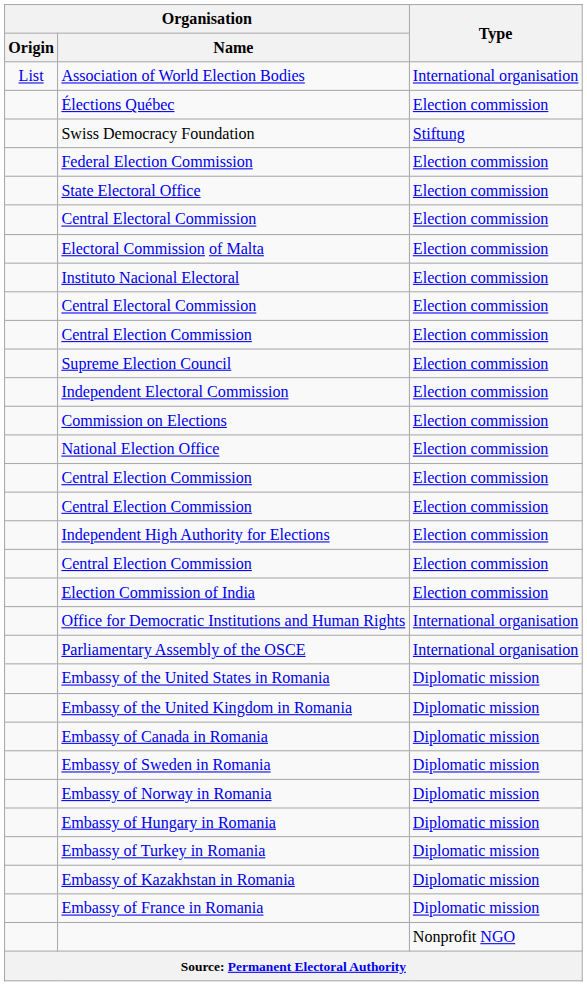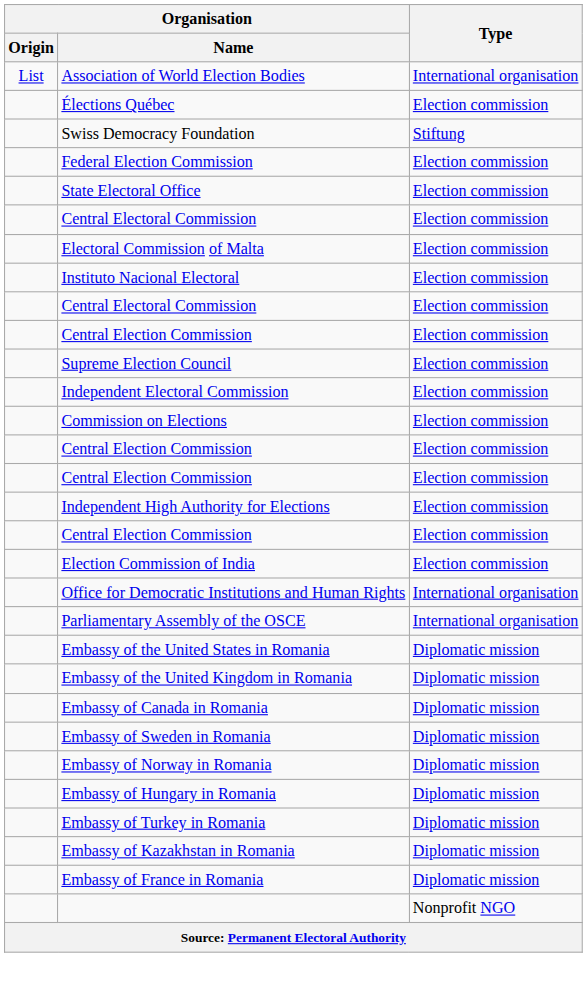 <table class="wikitable nowrap sortable collapsible collapsed mw-datatable" style="font-size:95%; line-height:20px">
 <tr>
 <th colspan="2">Organisation</th>
 <th rowspan="2">Type</th>
 </tr>
 <tr>
 <th>Origin</th>
 <th>Name</th>
 </tr>
 <tr>
 <td style="text-align:center;"><a href='#'>List</a></td>
 <td><a href='#'>Association of World Election Bodies</a></td>
 <td><a href='#'>International organisation</a></td>
 </tr>
 <tr>
 <td></td>
 <td><a href='#'>Élections Québec</a></td>
 <td><a href='#'>Election commission</a></td>
 </tr>
 <tr>
 <td></td>
 <td>Swiss Democracy Foundation</td>
 <td><a href='#'>Stiftung</a></td>
 </tr>
 <tr>
 <td></td>
 <td><a href='#'>Federal Election Commission</a></td>
 <td><a href='#'>Election commission</a></td>
 </tr>
 <tr>
 <td></td>
 <td><a href='#'>State Electoral Office</a></td>
 <td><a href='#'>Election commission</a></td>
 </tr>
 <tr>
 <td></td>
 <td><a href='#'>Central Electoral Commission</a></td>
 <td><a href='#'>Election commission</a></td>
 </tr>
 <tr>
 <td></td>
 <td><a href='#'>Electoral Commission</a> <a href='#'>of Malta</a></td>
 <td><a href='#'>Election commission</a></td>
 </tr>
 <tr>
 <td></td>
 <td><a href='#'>Instituto Nacional Electoral</a></td>
 <td><a href='#'>Election commission</a></td>
 </tr>
 <tr>
 <td></td>
 <td><a href='#'>Central Electoral Commission</a></td>
 <td><a href='#'>Election commission</a></td>
 </tr>
 <tr>
 <td></td>
 <td><a href='#'>Central Election Commission</a></td>
 <td><a href='#'>Election commission</a></td>
 </tr>
 <tr>
 <td></td>
 <td><a href='#'>Supreme Election Council</a></td>
 <td><a href='#'>Election commission</a></td>
 </tr>
 <tr>
 <td></td>
 <td><a href='#'>Independent Electoral Commission</a></td>
 <td><a href='#'>Election commission</a></td>
 </tr>
 <tr>
 <td></td>
 <td><a href='#'>Commission on Elections</a></td>
-<td><a href='#'>Election commission</a></td>
-</tr>
-<tr>
-<td></td>
-<td><a href='#'>National Election Office</a></td>
 <td><a href='#'>Election commission</a></td>
 </tr>
 <tr>
 <td></td>
 <td><a href='#'>Central Election Commission</a></td>
 <td><a href='#'>Election commission</a></td>
 </tr>
 <tr>
 <td></td>
 <td><a href='#'>Central Election Commission</a></td>
 <td><a href='#'>Election commission</a></td>
 </tr>
 <tr>
 <td></td>
 <td><a href='#'>Independent High Authority for Elections</a></td>
 <td><a href='#'>Election commission</a></td>
 </tr>
 <tr>
 <td></td>
 <td><a href='#'>Central Election Commission</a></td>
 <td><a href='#'>Election commission</a></td>
 </tr>
 <tr>
 <td></td>
 <td><a href='#'>Election Commission of India</a></td>
 <td><a href='#'>Election commission</a></td>
 </tr>
 <tr>
 <td></td>
 <td><a href='#'>Office for Democratic Institutions and Human Rights</a></td>
 <td><a href='#'>International organisation</a></td>
 </tr>
 <tr>
 <td></td>
 <td><a href='#'>Parliamentary Assembly of the OSCE</a></td>
 <td><a href='#'>International organisation</a></td>
 </tr>
 <tr>
 <td></td>
 <td><a href='#'>Embassy of the United States in Romania</a></td>
 <td><a href='#'>Diplomatic mission</a></td>
 </tr>
 <tr>
 <td></td>
 <td><a href='#'>Embassy of the United Kingdom in Romania</a></td>
 <td><a href='#'>Diplomatic mission</a></td>
 </tr>
 <tr>
 <td></td>
 <td><a href='#'>Embassy of Canada in Romania</a></td>
 <td><a href='#'>Diplomatic mission</a></td>
 </tr>
 <tr>
 <td></td>
 <td><a href='#'>Embassy of Sweden in Romania</a></td>
 <td><a href='#'>Diplomatic mission</a></td>
 </tr>
 <tr>
 <td></td>
 <td><a href='#'>Embassy of Norway in Romania</a></td>
 <td><a href='#'>Diplomatic mission</a></td>
 </tr>
 <tr>
 <td></td>
 <td><a href='#'>Embassy of Hungary in Romania</a></td>
 <td><a href='#'>Diplomatic mission</a></td>
 </tr>
 <tr>
 <td></td>
 <td><a href='#'>Embassy of Turkey in Romania</a></td>
 <td><a href='#'>Diplomatic mission</a></td>
 </tr>
 <tr>
 <td></td>
 <td><a href='#'>Embassy of Kazakhstan in Romania</a></td>
 <td><a href='#'>Diplomatic mission</a></td>
 </tr>
 <tr>
 <td></td>
 <td><a href='#'>Embassy of France in Romania</a></td>
 <td><a href='#'>Diplomatic mission</a></td>
 </tr>
 <tr>
 <td></td>
 <td><strong></strong></td>
 <td>Nonprofit <a href='#'>NGO</a></td>
 </tr>
 <tr>
 <th colspan="3"  class="unsortable"><small>Source: <a href='#'>Permanent Electoral Authority</a></small></th>
 </tr>
 </table>
